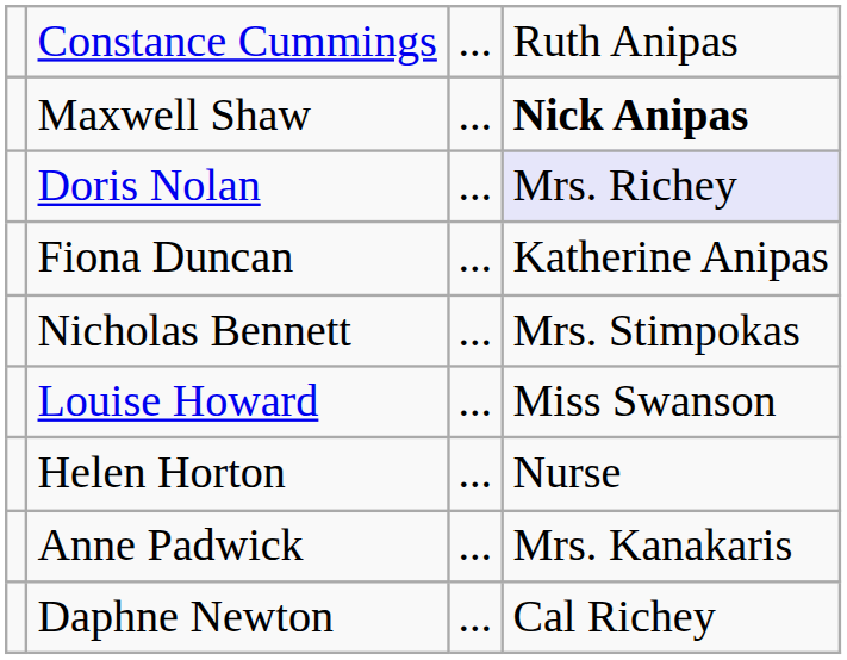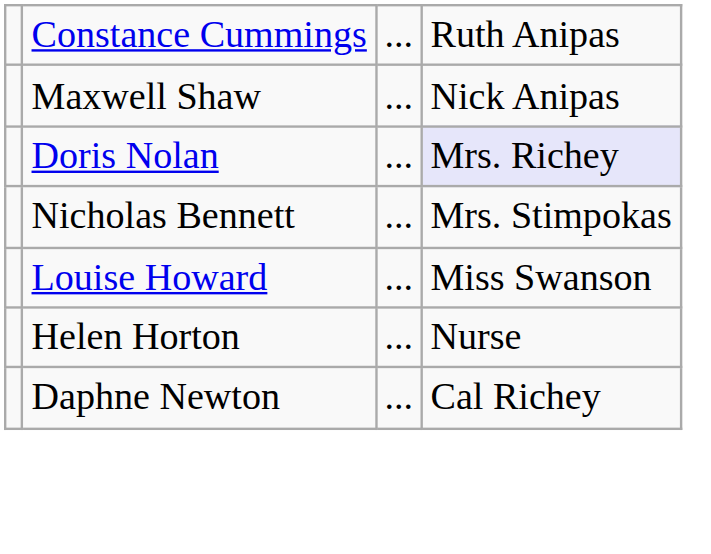 <table class="wikitable">
 <tr>
 <td></td>
 <td><a href='#'>Constance Cummings</a></td>
 <td>...</td>
 <td>Ruth Anipas</td>
 </tr>
 <tr>
 <td></td>
 <td>Maxwell Shaw</td>
 <td>...</td>
-<td><strong>Nick Anipas</strong></td>
+<td>Nick Anipas</td>
 </tr>
 <tr>
 <td></td>
 <td><a href='#'>Doris Nolan</a></td>
 <td>...</td>
 <td style="background: lavender;">Mrs. Richey</td>
-</tr>
-<tr>
-<td></td>
-<td>Fiona Duncan</td>
-<td>...</td>
-<td>Katherine Anipas</td>
 </tr>
 <tr>
 <td></td>
 <td>Nicholas Bennett</td>
 <td>...</td>
 <td>Mrs. Stimpokas</td>
 </tr>
 <tr>
 <td></td>
 <td><a href='#'>Louise Howard</a></td>
 <td>...</td>
 <td>Miss Swanson</td>
 </tr>
 <tr>
 <td></td>
 <td>Helen Horton</td>
 <td>...</td>
 <td>Nurse</td>
 </tr>
 <tr>
 <td></td>
-<td>Anne Padwick</td>
-<td>...</td>
-<td>Mrs. Kanakaris</td>
-</tr>
-<tr>
-<td></td>
 <td>Daphne Newton</td>
 <td>...</td>
 <td>Cal Richey</td>
 </tr>
 </table>
